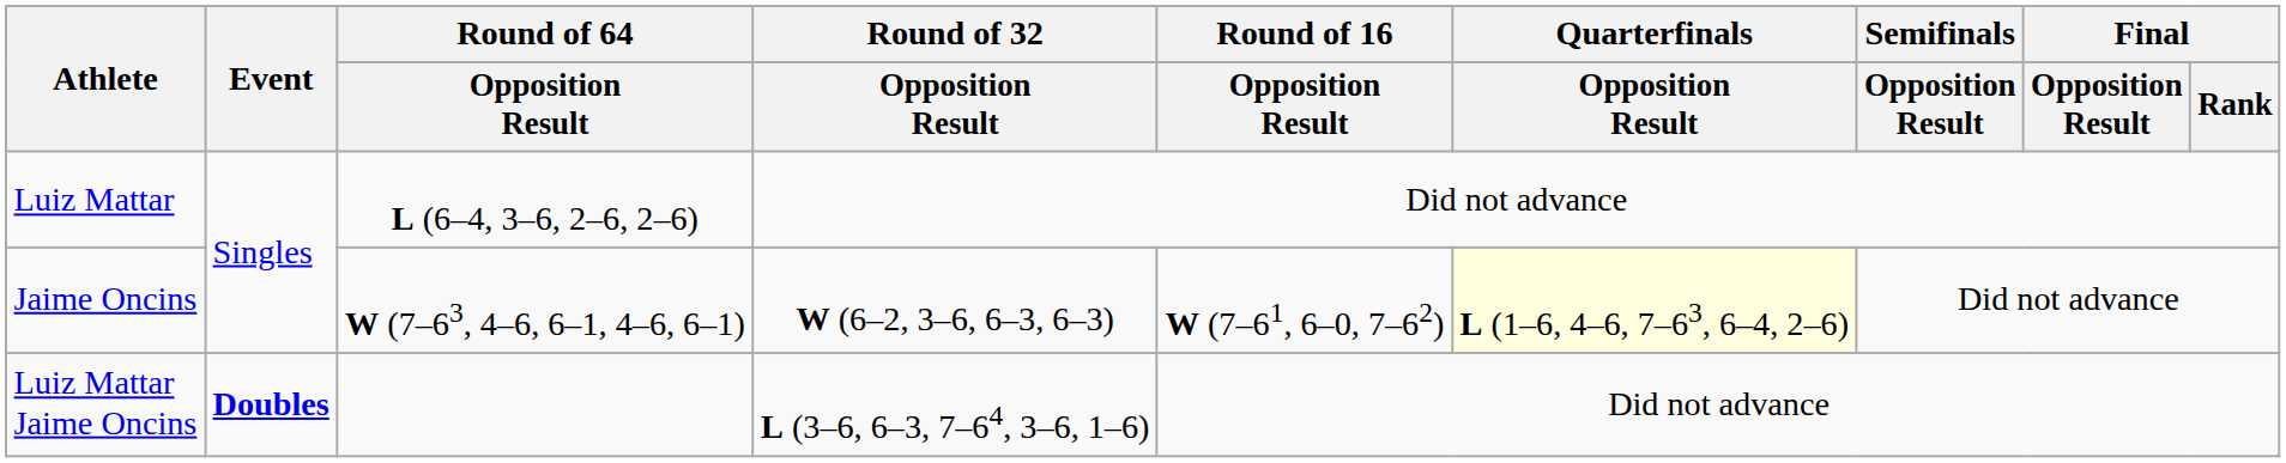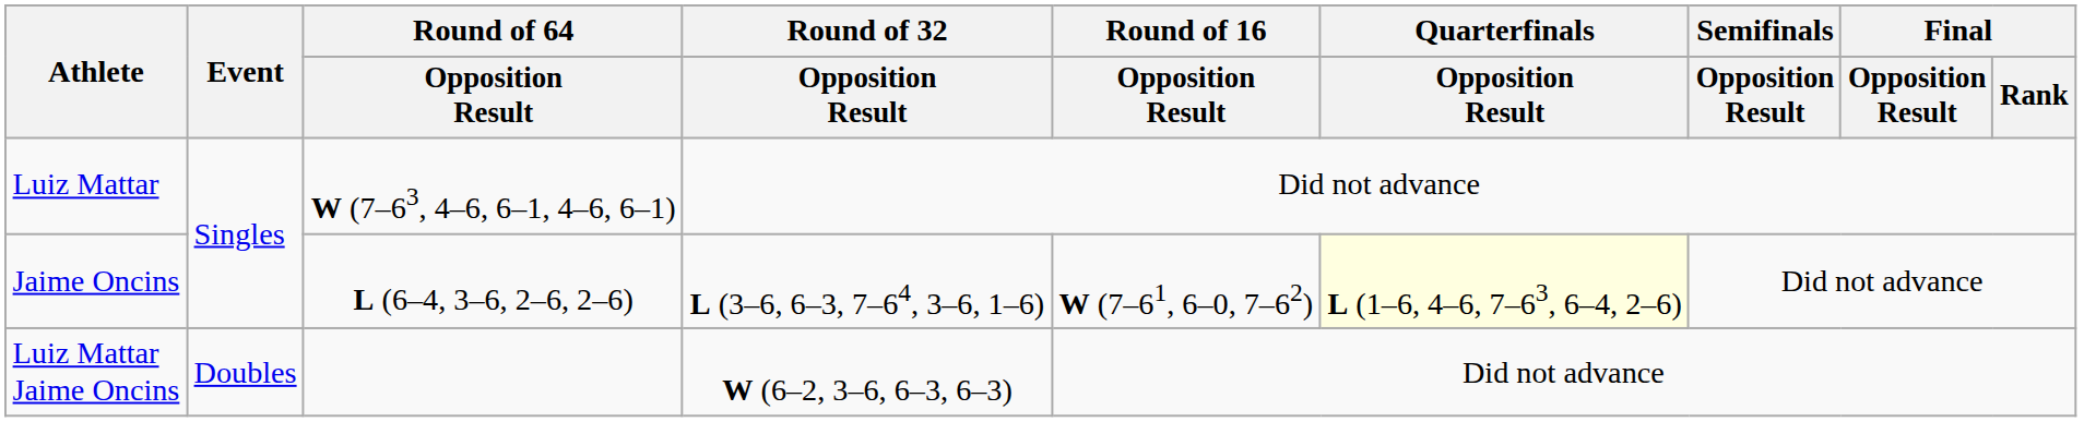 <table class="wikitable" style="font-size:90%">
 <tr>
 <th rowspan="2">Athlete</th>
 <th rowspan="2">Event</th>
 <th>Round of 64</th>
 <th>Round of 32</th>
 <th>Round of 16</th>
 <th>Quarterfinals</th>
 <th>Semifinals</th>
 <th colspan=2>Final</th>
 </tr>
 <tr style="font-size:95%">
 <th>Opposition<br>Result</th>
 <th>Opposition<br>Result</th>
 <th>Opposition<br>Result</th>
 <th>Opposition<br>Result</th>
 <th>Opposition<br>Result</th>
 <th>Opposition<br>Result</th>
 <th>Rank</th>
 </tr>
 <tr align=center>
 <td align=left><a href='#'>Luiz Mattar</a></td>
 <td align=left rowspan=2><a href='#'>Singles</a></td>
-<td><br><strong>L</strong> (6–4, 3–6, 2–6, 2–6)</td>
+<td><br><strong>W</strong> (7–6<sup>3</sup>, 4–6, 6–1, 4–6, 6–1)</td>
 <td colspan=6>Did not advance</td>
 </tr>
 <tr align=center>
 <td align=left><a href='#'>Jaime Oncins</a></td>
-<td><br><strong>W</strong> (7–6<sup>3</sup>, 4–6, 6–1, 4–6, 6–1)</td>
-<td><br><strong>W</strong> (6–2, 3–6, 6–3, 6–3)</td>
+<td><br><strong>L</strong> (6–4, 3–6, 2–6, 2–6)</td>
+<td><br><strong>L</strong> (3–6, 6–3, 7–6<sup>4</sup>, 3–6, 1–6)</td>
 <td><br><strong>W</strong> (7–6<sup>1</sup>, 6–0, 7–6<sup>2</sup>)</td>
 <td style="background: lightyellow;"><br><strong>L</strong> (1–6, 4–6, 7–6<sup>3</sup>, 6–4, 2–6)</td>
 <td colspan=3>Did not advance</td>
 </tr>
 <tr align=center>
 <td align=left><a href='#'>Luiz Mattar</a><br><a href='#'>Jaime Oncins</a></td>
-<td align=left><strong><a href='#'>Doubles</a></strong></td>
+<td align=left><a href='#'>Doubles</a></td>
 <td></td>
-<td><br><strong>L</strong> (3–6, 6–3, 7–6<sup>4</sup>, 3–6, 1–6)</td>
+<td><br><strong>W</strong> (6–2, 3–6, 6–3, 6–3)</td>
 <td colspan=5>Did not advance</td>
 </tr>
 </table>
